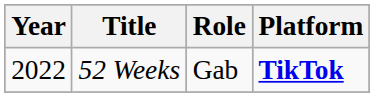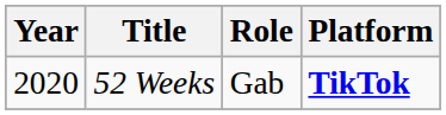 <table class="wikitable">
 <tr>
 <th>Year</th>
 <th>Title</th>
 <th>Role</th>
 <th>Platform</th>
 </tr>
 <tr>
-<td>2022</td>
+<td>2020</td>
 <td><em>52 Weeks</em></td>
 <td>Gab</td>
 <td><strong><a href='#'>TikTok</a></strong></td>
 </tr>
 </table>
